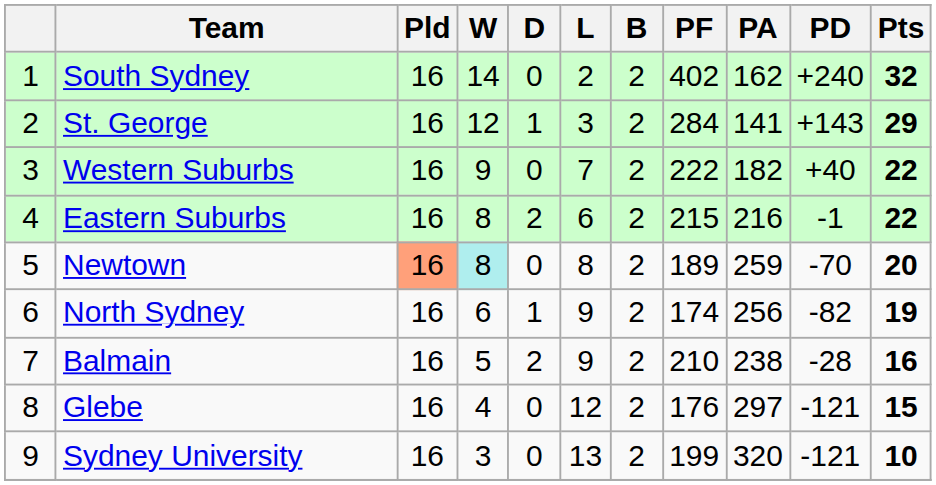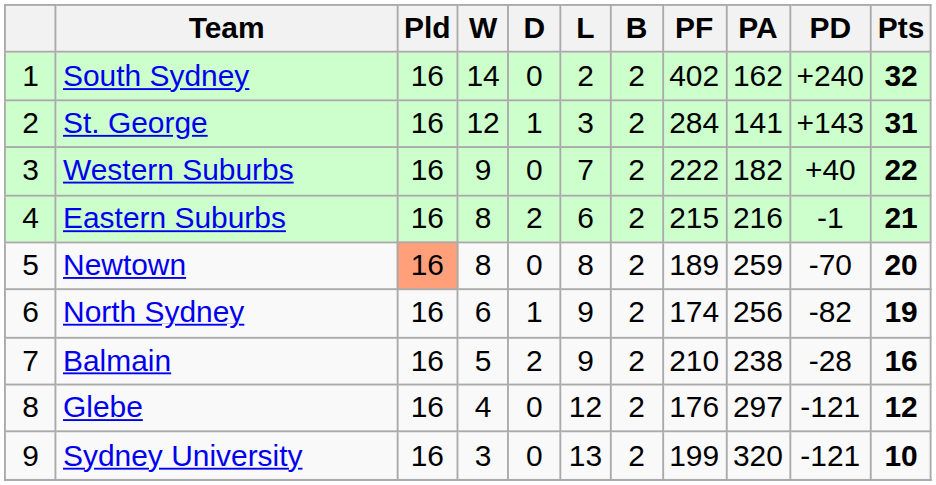 <table class="wikitable" style="text-align:center;">
 <tr>
 <th width=20 abbr="Position"></th>
 <th width=175>Team</th>
 <th width=20 abbr="Played">Pld</th>
 <th width=20 abbr="Won">W</th>
 <th width=20 abbr="Drawn">D</th>
 <th width=20 abbr="Lost">L</th>
 <th width=20 abbr="Bye">B</th>
 <th width=20 abbr="Points for">PF</th>
 <th width=20 abbr="Points against">PA</th>
 <th width=20 abbr="Points difference">PD</th>
 <th width=20 abbr="Points">Pts</th>
 </tr>
 <tr style="background: #ccffcc;">
 <td>1</td>
 <td style="text-align:left;"> <a href='#'>South Sydney</a></td>
 <td>16</td>
 <td>14</td>
 <td>0</td>
 <td>2</td>
 <td>2</td>
 <td>402</td>
 <td>162</td>
 <td>+240</td>
 <td><strong>32</strong></td>
 </tr>
 <tr style="background: #ccffcc;">
 <td>2</td>
 <td style="text-align:left;"> <a href='#'>St. George</a></td>
 <td>16</td>
 <td>12</td>
 <td>1</td>
 <td>3</td>
 <td>2</td>
 <td>284</td>
 <td>141</td>
 <td>+143</td>
-<td><strong>29</strong></td>
+<td><strong>31</strong></td>
 </tr>
 <tr style="background: #ccffcc;">
 <td>3</td>
 <td style="text-align:left;"> <a href='#'>Western Suburbs</a></td>
 <td>16</td>
 <td>9</td>
 <td>0</td>
 <td>7</td>
 <td>2</td>
 <td>222</td>
 <td>182</td>
 <td>+40</td>
 <td><strong>22</strong></td>
 </tr>
 <tr style="background: #ccffcc;">
 <td>4</td>
 <td style="text-align:left;"> <a href='#'>Eastern Suburbs</a></td>
 <td>16</td>
 <td>8</td>
 <td>2</td>
 <td>6</td>
 <td>2</td>
 <td>215</td>
 <td>216</td>
 <td>-1</td>
-<td><strong>22</strong></td>
+<td><strong>21</strong></td>
 </tr>
 <tr>
 <td>5</td>
 <td style="text-align:left;"> <a href='#'>Newtown</a></td>
 <td style="background: lightsalmon;">16</td>
-<td style="background: paleturquoise;">8</td>
+<td>8</td>
 <td>0</td>
 <td>8</td>
 <td>2</td>
 <td>189</td>
 <td>259</td>
 <td>-70</td>
 <td><strong>20</strong></td>
 </tr>
 <tr>
 <td>6</td>
 <td style="text-align:left;"> <a href='#'>North Sydney</a></td>
 <td>16</td>
 <td>6</td>
 <td>1</td>
 <td>9</td>
 <td>2</td>
 <td>174</td>
 <td>256</td>
 <td>-82</td>
 <td><strong>19</strong></td>
 </tr>
 <tr>
 <td>7</td>
 <td style="text-align:left;"> <a href='#'>Balmain</a></td>
 <td>16</td>
 <td>5</td>
 <td>2</td>
 <td>9</td>
 <td>2</td>
 <td>210</td>
 <td>238</td>
 <td>-28</td>
 <td><strong>16</strong></td>
 </tr>
 <tr>
 <td>8</td>
 <td style="text-align:left;"> <a href='#'>Glebe</a></td>
 <td>16</td>
 <td>4</td>
 <td>0</td>
 <td>12</td>
 <td>2</td>
 <td>176</td>
 <td>297</td>
 <td>-121</td>
-<td><strong>15</strong></td>
+<td><strong>12</strong></td>
 </tr>
 <tr>
 <td>9</td>
 <td style="text-align:left;"> <a href='#'>Sydney University</a></td>
 <td>16</td>
 <td>3</td>
 <td>0</td>
 <td>13</td>
 <td>2</td>
 <td>199</td>
 <td>320</td>
 <td>-121</td>
 <td><strong>10</strong></td>
 </tr>
 <tr>
 </tr>
 </table>
